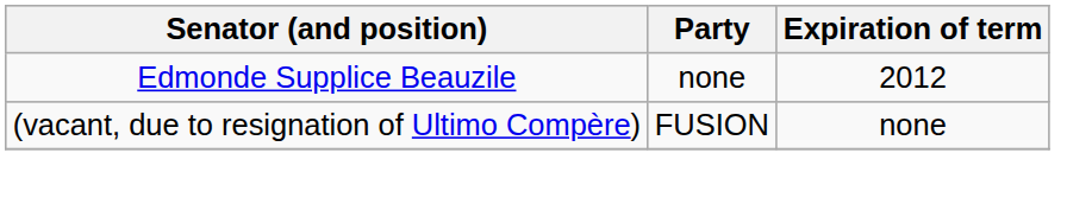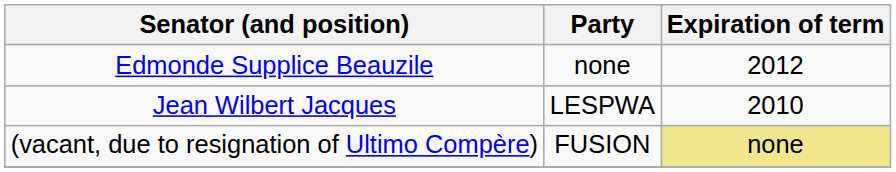 <table class="wikitable" style="text-align:center;">
 <tr>
 <th>Senator (and position)</th>
 <th>Party</th>
 <th>Expiration of term</th>
 </tr>
 <tr>
 <td><a href='#'>Edmonde Supplice Beauzile</a></td>
 <td>none</td>
 <td>2012</td>
 </tr>
 <tr>
+<td><a href='#'>Jean Wilbert Jacques</a></td>
+<td>LESPWA</td>
+<td>2010</td>
+</tr>
+<tr>
 <td>(vacant, due to resignation of <a href='#'>Ultimo Compère</a>)</td>
 <td>FUSION</td>
-<td>none</td>
+<td style="background: khaki;">none</td>
 </tr>
 <tr>
 </tr>
 </table>
